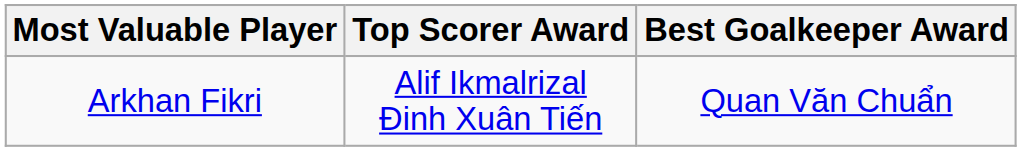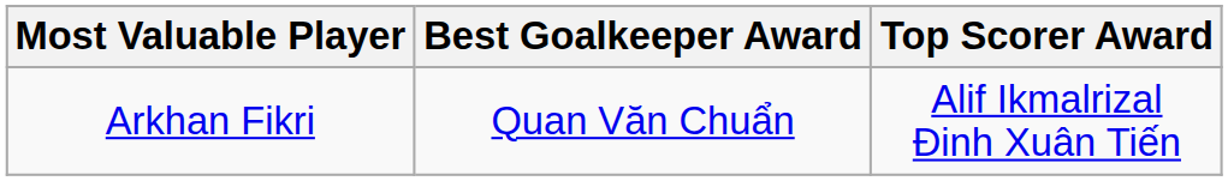 <table class="wikitable" style="text-align:center; margin:auto;">
 <tr>
 <th>Most Valuable Player</th>
+<th>Best Goalkeeper Award</th>
 <th>Top Scorer Award</th>
-<th>Best Goalkeeper Award</th>
 </tr>
 <tr>
 <td> <a href='#'>Arkhan Fikri</a></td>
+<td> <a href='#'>Quan Văn Chuẩn</a></td>
 <td> <a href='#'>Alif Ikmalrizal</a><br> <a href='#'>Đinh Xuân Tiến</a></td>
-<td> <a href='#'>Quan Văn Chuẩn</a></td>
 </tr>
 </table>
